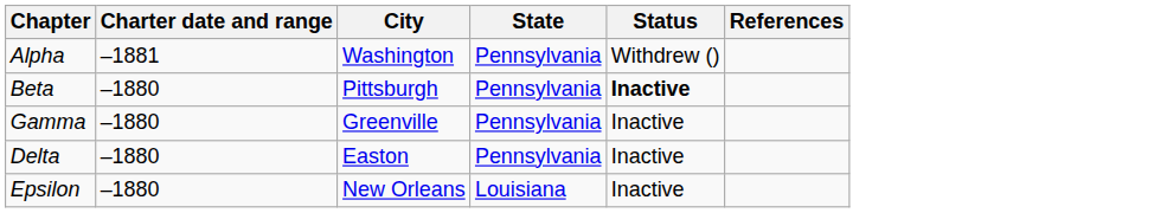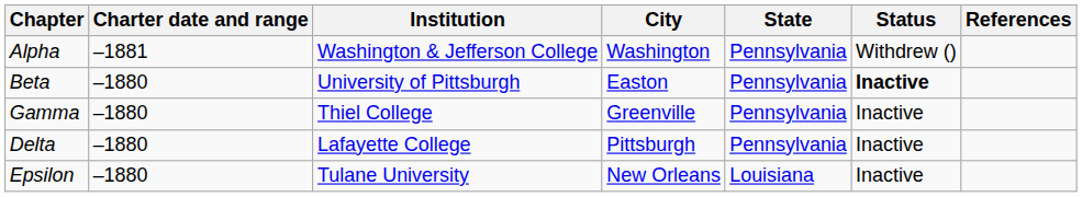 <table class="sortable wikitable">
 <tr>
 <th>Chapter</th>
 <th>Charter date and range</th>
+<th>Institution</th>
 <th>City</th>
 <th>State</th>
 <th>Status</th>
 <th>References</th>
 </tr>
 <tr>
 <td><em>Alpha</em></td>
 <td>–1881</td>
+<td><a href='#'>Washington & Jefferson College</a></td>
 <td><a href='#'>Washington</a></td>
 <td><a href='#'>Pennsylvania</a></td>
 <td>Withdrew (<strong></strong>)</td>
 <td></td>
 </tr>
 <tr>
 <td><em>Beta</em></td>
 <td>–1880</td>
-<td><a href='#'>Pittsburgh</a></td>
+<td><a href='#'>University of Pittsburgh</a></td>
+<td><a href='#'>Easton</a></td>
 <td><a href='#'>Pennsylvania</a></td>
 <td><strong>Inactive</strong></td>
 <td></td>
 </tr>
 <tr>
 <td><em>Gamma</em></td>
 <td>–1880</td>
+<td><a href='#'>Thiel College</a></td>
 <td><a href='#'>Greenville</a></td>
 <td><a href='#'>Pennsylvania</a></td>
 <td>Inactive</td>
 <td></td>
 </tr>
 <tr>
 <td><em>Delta</em></td>
 <td>–1880</td>
-<td><a href='#'>Easton</a></td>
+<td><a href='#'>Lafayette College</a></td>
+<td><a href='#'>Pittsburgh</a></td>
 <td><a href='#'>Pennsylvania</a></td>
 <td>Inactive</td>
 <td></td>
 </tr>
 <tr>
 <td><em>Epsilon</em></td>
 <td>–1880</td>
+<td><a href='#'>Tulane University</a></td>
 <td><a href='#'>New Orleans</a></td>
 <td><a href='#'>Louisiana</a></td>
 <td>Inactive</td>
 <td></td>
 </tr>
 </table>
